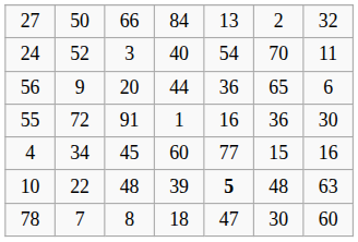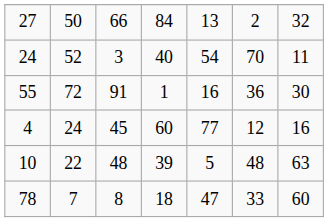 <table class="wikitable" style="margin-left:auto;margin-right:auto;text-align:center;width:18em;height:12em;table-layout:fixed;">
 <tr>
 </tr>
 <tr>
 <td>27</td>
 <td>50</td>
 <td>66</td>
 <td>84</td>
 <td>13</td>
 <td>2</td>
 <td>32</td>
 </tr>
 <tr>
 <td>24</td>
 <td>52</td>
 <td>3</td>
 <td>40</td>
 <td>54</td>
 <td>70</td>
 <td>11</td>
 </tr>
 <tr>
-<td>56</td>
-<td>9</td>
-<td>20</td>
-<td>44</td>
-<td>36</td>
-<td>65</td>
-<td>6</td>
-</tr>
-<tr>
 <td>55</td>
 <td>72</td>
 <td>91</td>
 <td>1</td>
 <td>16</td>
 <td>36</td>
 <td>30</td>
 </tr>
 <tr>
 <td>4</td>
-<td>34</td>
+<td>24</td>
 <td>45</td>
 <td>60</td>
 <td>77</td>
-<td>15</td>
+<td>12</td>
 <td>16</td>
 </tr>
 <tr>
 <td>10</td>
 <td>22</td>
 <td>48</td>
 <td>39</td>
-<td><strong>5</strong></td>
+<td>5</td>
 <td>48</td>
 <td>63</td>
 </tr>
 <tr>
 <td>78</td>
 <td>7</td>
 <td>8</td>
 <td>18</td>
 <td>47</td>
-<td>30</td>
+<td>33</td>
 <td>60</td>
 </tr>
 </table>
